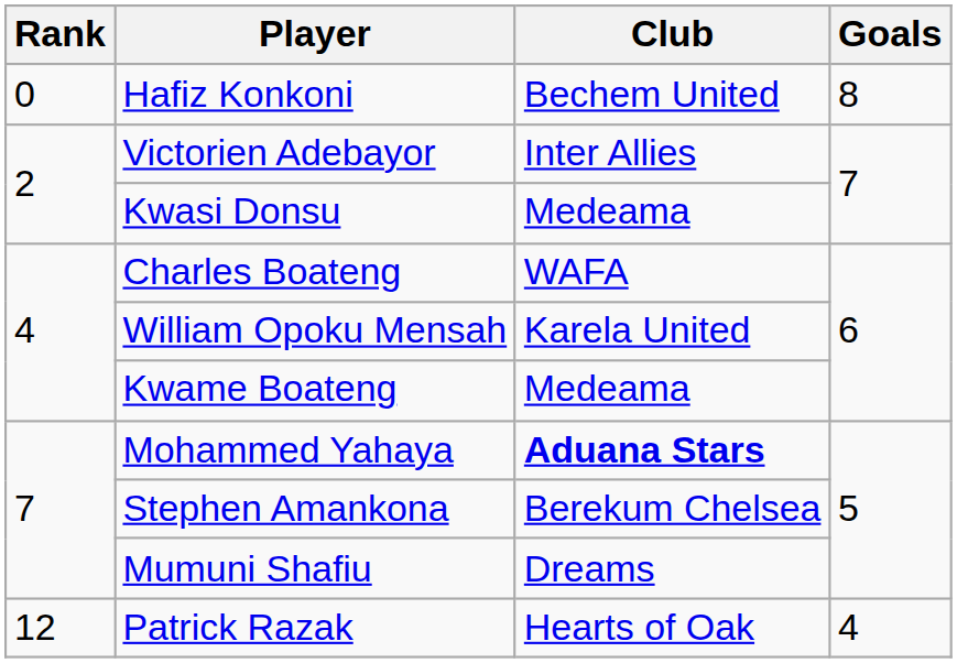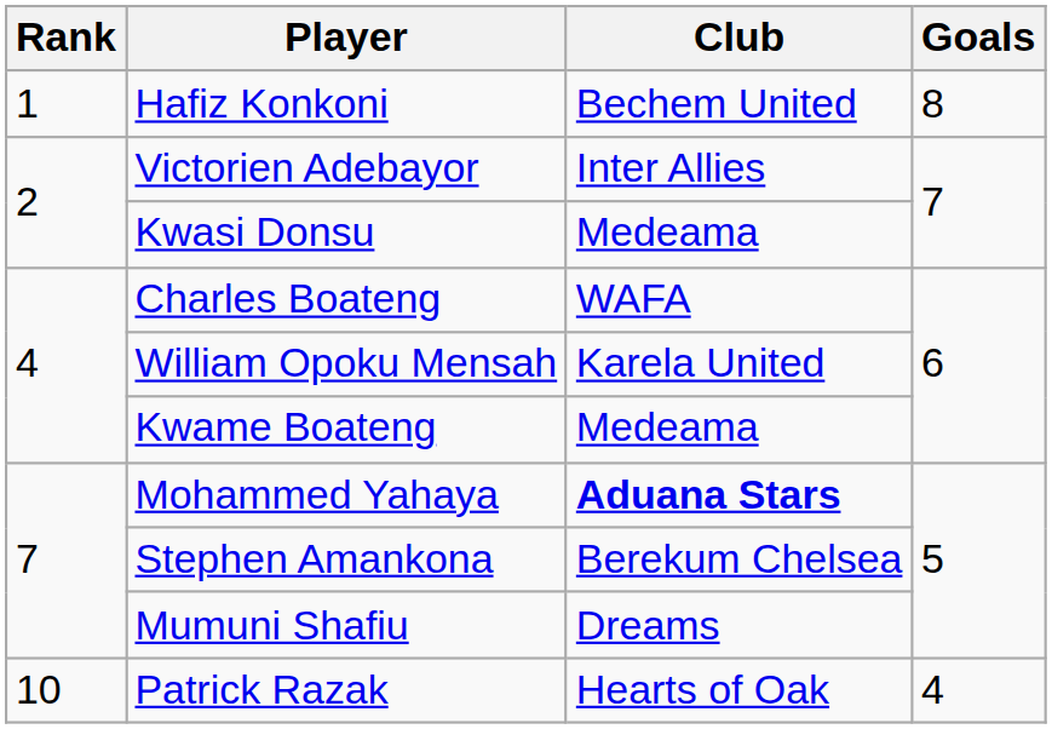 <table class="wikitable">
 <tr>
 <th>Rank</th>
 <th>Player</th>
 <th>Club</th>
 <th>Goals</th>
 </tr>
 <tr>
-<td>0</td>
+<td>1</td>
 <td> <a href='#'>Hafiz Konkoni</a></td>
 <td><a href='#'>Bechem United</a></td>
 <td>8</td>
 </tr>
 <tr>
 <td rowspan="2">2</td>
 <td> <a href='#'>Victorien Adebayor</a></td>
 <td><a href='#'>Inter Allies</a></td>
 <td rowspan="2">7</td>
 </tr>
 <tr>
 <td> <a href='#'>Kwasi Donsu</a></td>
 <td><a href='#'>Medeama</a></td>
 </tr>
 <tr>
 <td rowspan="3">4</td>
 <td> <a href='#'>Charles Boateng</a></td>
 <td><a href='#'>WAFA</a></td>
 <td rowspan="3">6</td>
 </tr>
 <tr>
 <td> <a href='#'>William Opoku Mensah</a></td>
 <td><a href='#'>Karela United</a></td>
 </tr>
 <tr>
 <td> <a href='#'>Kwame Boateng</a></td>
 <td><a href='#'>Medeama</a></td>
 </tr>
 <tr>
 <td rowspan="3">7</td>
 <td> <a href='#'>Mohammed Yahaya</a></td>
 <td><strong><a href='#'>Aduana Stars</a></strong></td>
 <td rowspan="3">5</td>
 </tr>
 <tr>
 <td> <a href='#'>Stephen Amankona</a></td>
 <td><a href='#'>Berekum Chelsea</a></td>
 </tr>
 <tr>
 <td> <a href='#'>Mumuni Shafiu</a></td>
 <td><a href='#'>Dreams</a></td>
 </tr>
 <tr>
-<td>12</td>
+<td>10</td>
 <td> <a href='#'>Patrick Razak</a></td>
 <td><a href='#'>Hearts of Oak</a></td>
 <td>4</td>
 </tr>
 </table>
